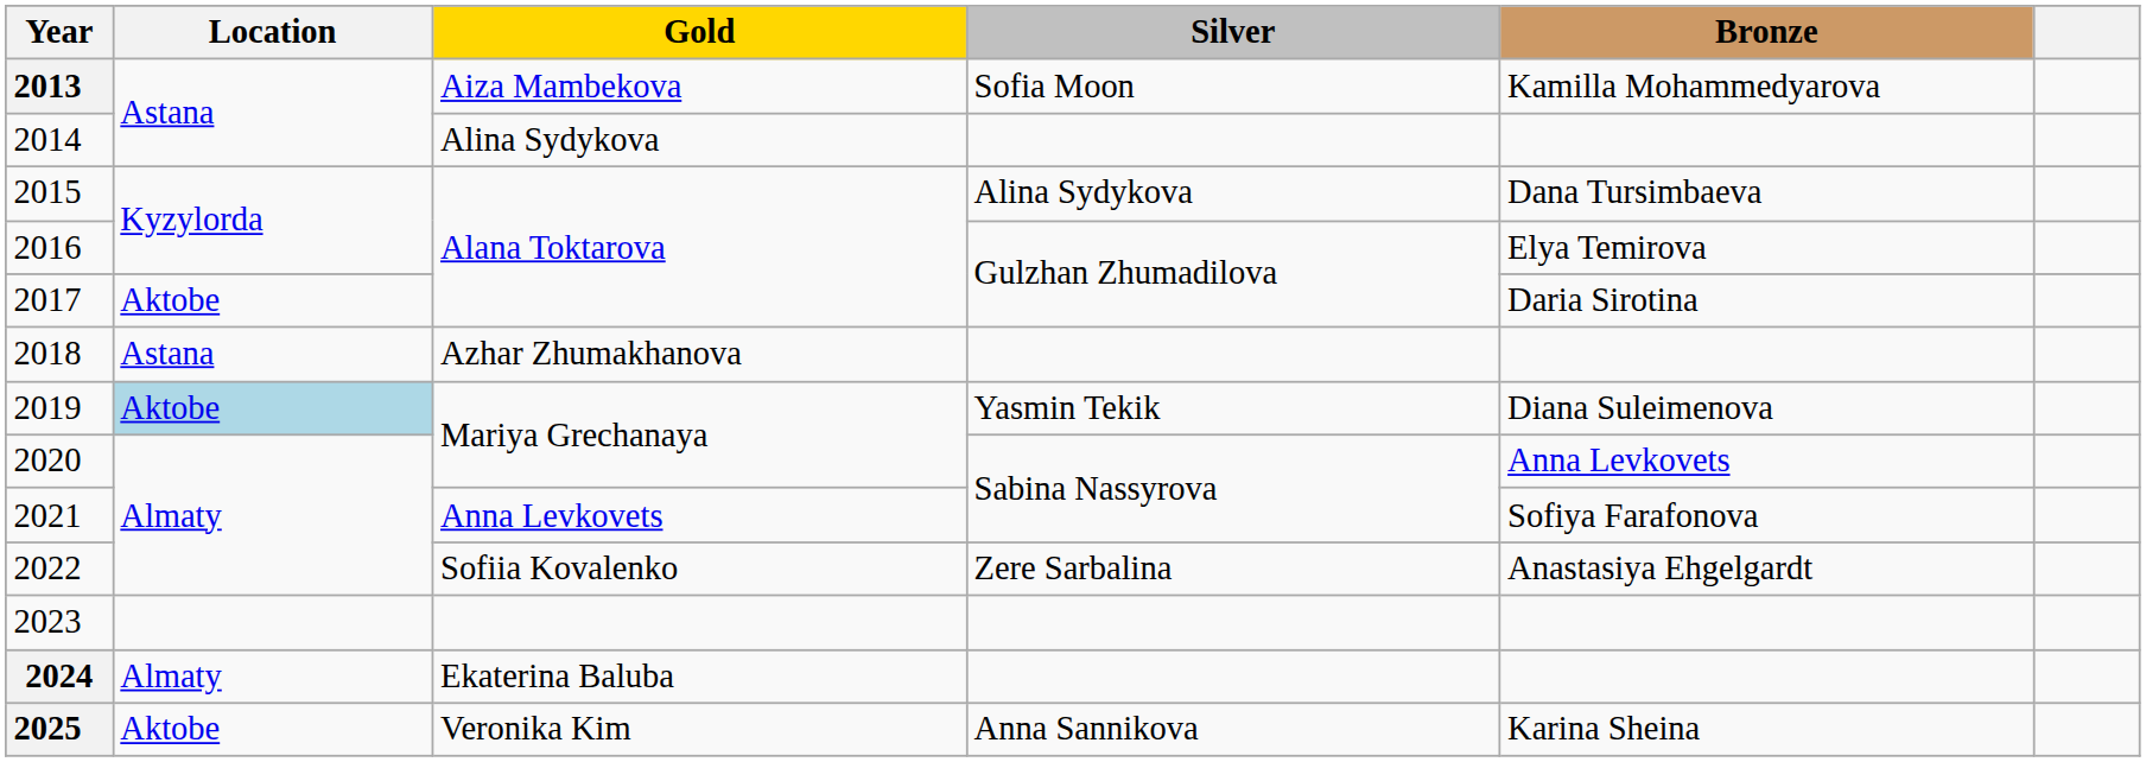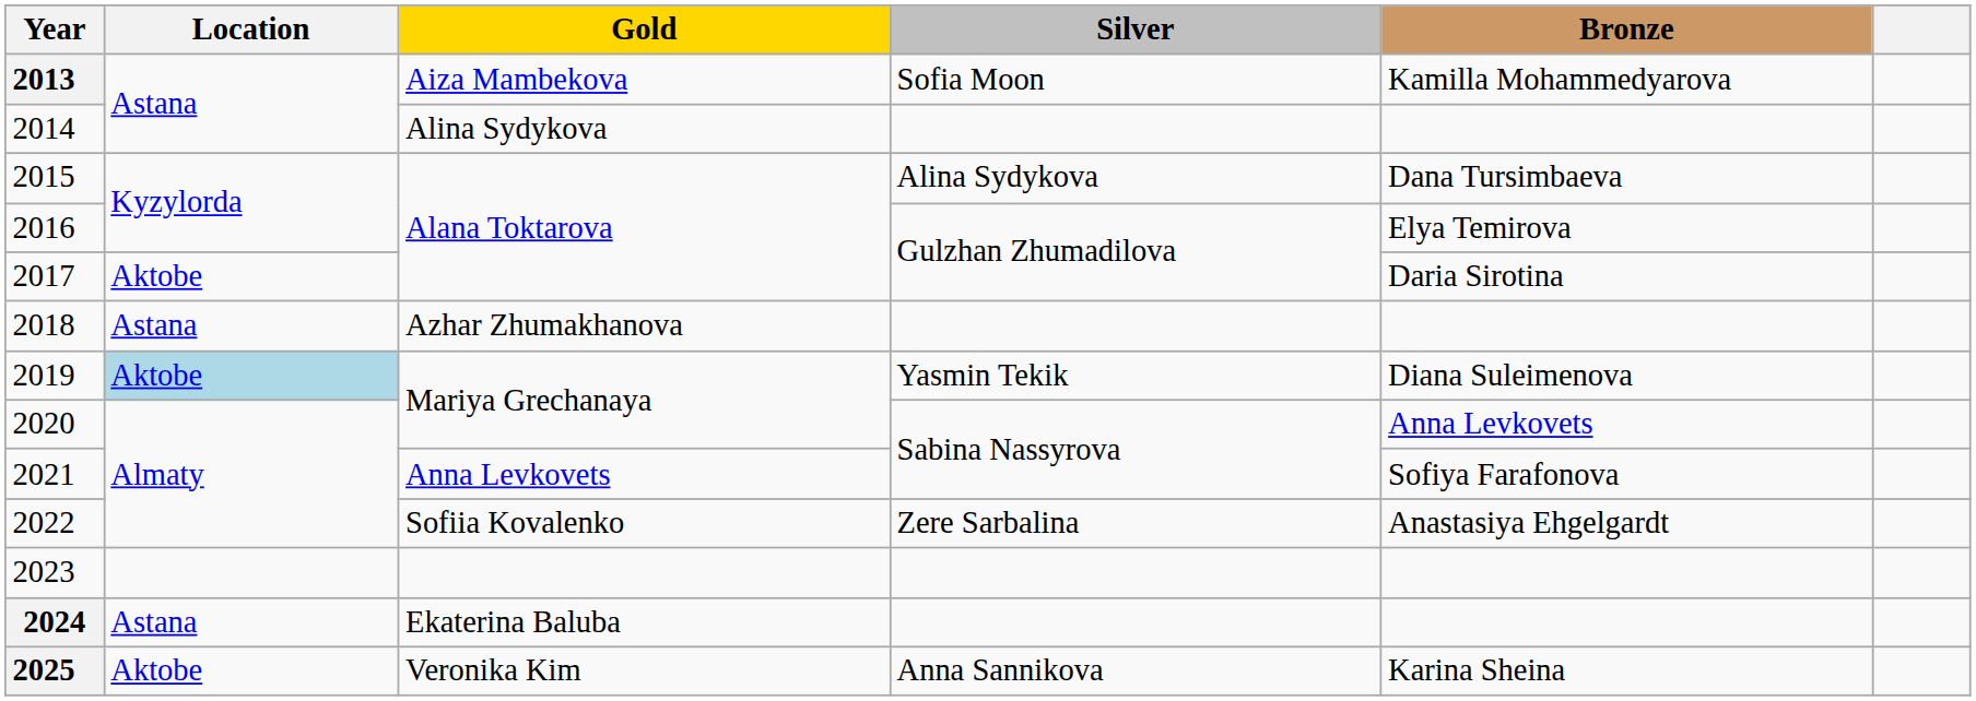 <table class="wikitable unsortable" style="text-align:left; width:80%">
 <tr>
 <th scope="col" style="text-align:center; width:5%">Year</th>
 <th scope="col" style="text-align:center; width:15%">Location</th>
 <td scope="col" style="text-align:center; width:25%; background:gold"><strong>Gold</strong></td>
 <td scope="col" style="text-align:center; width:25%; background:silver"><strong>Silver</strong></td>
 <td scope="col" style="text-align:center; width:25%; background:#c96"><strong>Bronze</strong></td>
 <th scope="col" style="text-align:center; width:5%"></th>
 </tr>
 <tr>
 <th scope="row" style="text-align:left">2013</th>
 <td rowspan="2"><a href='#'>Astana</a></td>
 <td><a href='#'>Aiza Mambekova</a></td>
 <td>Sofia Moon</td>
 <td>Kamilla Mohammedyarova</td>
 <td></td>
 </tr>
 <tr>
 <td>2014</td>
 <td>Alina Sydykova</td>
 <td></td>
 <td></td>
 <td></td>
 </tr>
 <tr>
 <td>2015</td>
 <td rowspan="2"><a href='#'>Kyzylorda</a></td>
 <td rowspan="3"><a href='#'>Alana Toktarova</a></td>
 <td>Alina Sydykova</td>
 <td>Dana Tursimbaeva</td>
 <td></td>
 </tr>
 <tr>
 <td>2016</td>
 <td rowspan="2">Gulzhan Zhumadilova</td>
 <td>Elya Temirova</td>
 <td></td>
 </tr>
 <tr>
 <td>2017</td>
 <td><a href='#'>Aktobe</a></td>
 <td>Daria Sirotina</td>
 <td></td>
 </tr>
 <tr>
 <td>2018</td>
 <td><a href='#'>Astana</a></td>
 <td>Azhar Zhumakhanova</td>
 <td></td>
 <td></td>
 <td></td>
 </tr>
 <tr>
 <td>2019</td>
 <td style="background: lightblue;"><a href='#'>Aktobe</a></td>
 <td rowspan="2">Mariya Grechanaya</td>
 <td>Yasmin Tekik</td>
 <td>Diana Suleimenova</td>
 <td></td>
 </tr>
 <tr>
 <td>2020</td>
 <td rowspan="3"><a href='#'>Almaty</a></td>
 <td rowspan="2">Sabina Nassyrova</td>
 <td><a href='#'>Anna Levkovets</a></td>
 <td></td>
 </tr>
 <tr>
 <td>2021</td>
 <td><a href='#'>Anna Levkovets</a></td>
 <td>Sofiya Farafonova</td>
 <td></td>
 </tr>
 <tr>
 <td>2022</td>
 <td>Sofiia Kovalenko</td>
 <td>Zere Sarbalina</td>
 <td>Anastasiya Ehgelgardt</td>
 <td></td>
 </tr>
 <tr>
 <td>2023</td>
 <td></td>
 <td></td>
 <td></td>
 <td></td>
 <td></td>
 </tr>
 <tr>
 <th>2024</th>
-<td><a href='#'>Almaty</a></td>
+<td><a href='#'>Astana</a></td>
 <td>Ekaterina Baluba</td>
 <td></td>
 <td></td>
 <td></td>
 </tr>
 <tr>
 <th scope="row" style="text-align:left">2025</th>
 <td><a href='#'>Aktobe</a></td>
 <td>Veronika Kim</td>
 <td>Anna Sannikova</td>
 <td>Karina Sheina</td>
 <td></td>
 </tr>
 </table>
